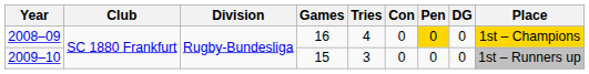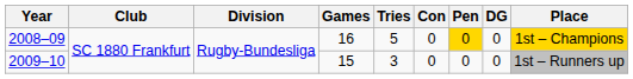 <table class="wikitable">
 <tr>
 <th>Year</th>
 <th>Club</th>
 <th>Division</th>
 <th>Games</th>
 <th>Tries</th>
 <th>Con</th>
 <th>Pen</th>
 <th>DG</th>
 <th>Place</th>
 </tr>
 <tr align="center">
 <td><a href='#'>2008–09</a></td>
 <td rowspan=2><a href='#'>SC 1880 Frankfurt</a></td>
 <td rowspan=2><a href='#'>Rugby-Bundesliga</a></td>
 <td>16</td>
-<td>4</td>
+<td>5</td>
 <td>0</td>
 <td style="background: gold;">0</td>
 <td>0</td>
 <td bgcolor=gold>1st – Champions</td>
 </tr>
 <tr align="center">
 <td><a href='#'>2009–10</a></td>
 <td>15</td>
 <td>3</td>
 <td>0</td>
 <td>0</td>
 <td>0</td>
 <td bgcolor=silver>1st – Runners up</td>
 </tr>
 </table>
